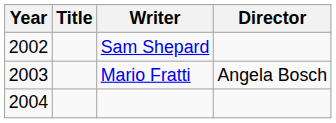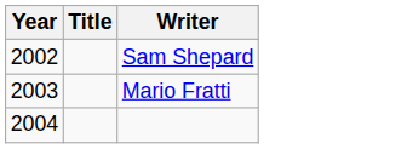 <table class="wikitable sortable">
 <tr>
 <th>Year</th>
 <th>Title</th>
 <th>Writer</th>
-<th>Director</th>
 </tr>
 <tr>
 <td>2002</td>
 <td></td>
 <td><a href='#'>Sam Shepard</a></td>
-<td></td>
 </tr>
 <tr>
 <td>2003</td>
 <td></td>
 <td><a href='#'>Mario Fratti</a></td>
-<td>Angela Bosch</td>
 </tr>
 <tr>
 <td>2004</td>
 <td></td>
 <td></td>
-<td></td>
 </tr>
 </table>
